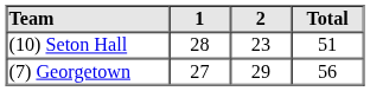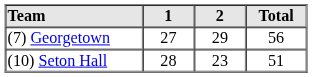 <table border=1 cellspacing=0 width=300 style="margin-left:3em;">
 <tr style="text-align:center; background-color:#e6e6e6;">
 <th align=left width=25%>Team</th>
 <th width=10%>1</th>
 <th width=10%>2</th>
 <th width=10%>Total</th>
 </tr>
 <tr style="text-align:center;">
+<td align=left>(7) <a href='#'>Georgetown</a></td>
+<td>27</td>
+<td>29</td>
+<td>56</td>
+</tr>
+<tr style="text-align:center;">
 <td align=left>(10) <a href='#'>Seton Hall</a></td>
 <td>28</td>
 <td>23</td>
 <td>51</td>
 </tr>
 <tr style="text-align:center;">
-<td align=left>(7) <a href='#'>Georgetown</a></td>
-<td>27</td>
-<td>29</td>
-<td>56</td>
-</tr>
-<tr style="text-align:center;">
 </tr>
 </table>
